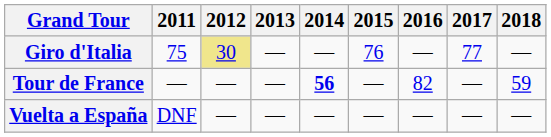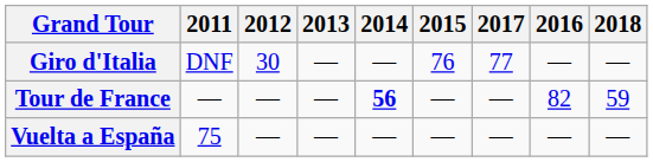 <table class="wikitable plainrowheaders">
 <tr>
 <th scope="col"><a href='#'>Grand Tour</a></th>
 <th scope="col">2011</th>
 <th scope="col">2012</th>
 <th scope="col">2013</th>
 <th scope="col">2014</th>
 <th scope="col">2015</th>
+<th scope="col">2017</th>
 <th scope="col">2016</th>
-<th scope="col">2017</th>
 <th scope="col">2018</th>
 </tr>
 <tr style="text-align:center;">
 <th scope="row"> <a href='#'>Giro d'Italia</a></th>
-<td><a href='#'>75</a></td>
-<td style="background: khaki;"><a href='#'>30</a></td>
+<td><a href='#'>DNF</a></td>
+<td><a href='#'>30</a></td>
 <td>—</td>
 <td>—</td>
 <td><a href='#'>76</a></td>
+<td><a href='#'>77</a></td>
 <td>—</td>
-<td><a href='#'>77</a></td>
 <td>—</td>
 </tr>
 <tr style="text-align:center;">
 <th scope="row"> <a href='#'>Tour de France</a></th>
 <td>—</td>
 <td>—</td>
 <td>—</td>
 <td><strong><a href='#'>56</a></strong></td>
 <td>—</td>
+<td>—</td>
 <td><a href='#'>82</a></td>
-<td>—</td>
 <td><a href='#'>59</a></td>
 </tr>
 <tr style="text-align:center;">
 <th scope="row"> <a href='#'>Vuelta a España</a></th>
-<td><a href='#'>DNF</a></td>
+<td><a href='#'>75</a></td>
 <td>—</td>
 <td>—</td>
 <td>—</td>
 <td>—</td>
 <td>—</td>
 <td>—</td>
 <td>—</td>
 </tr>
 </table>
